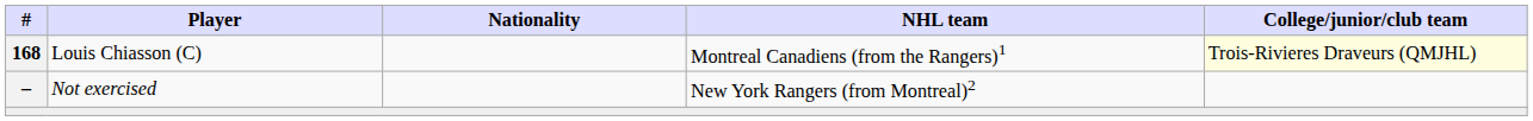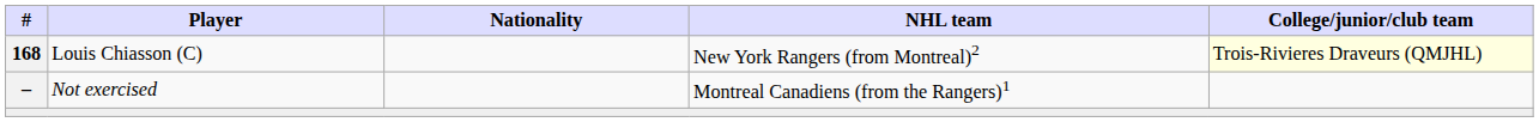 <table class="wikitable" style="width: 100%">
 <tr>
 <th style="background:#ddf; width:2.75%;">#</th>
 <th style="background:#ddf; width:22.0%;">Player</th>
 <th style="background:#ddf; width:20.0%;">Nationality</th>
 <th style="background:#ddf; width:34.0%;">NHL team</th>
 <th style="background:#ddf; width:100.0%;">College/junior/club team</th>
 </tr>
 <tr>
 <th>168</th>
 <td>Louis Chiasson (C)</td>
 <td></td>
-<td>Montreal Canadiens (from the Rangers)<sup>1</sup></td>
+<td>New York Rangers (from Montreal)<sup>2</sup></td>
 <td style="background: lightyellow;">Trois-Rivieres Draveurs (QMJHL)</td>
 </tr>
 <tr>
 <th>–</th>
 <td><em>Not exercised</em></td>
 <td></td>
-<td>New York Rangers (from Montreal)<sup>2</sup></td>
+<td>Montreal Canadiens (from the Rangers)<sup>1</sup></td>
 <td></td>
 </tr>
 <tr>
 <td align=center colspan="6" bgcolor="#efefef"></td>
 </tr>
 </table>
